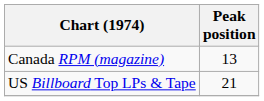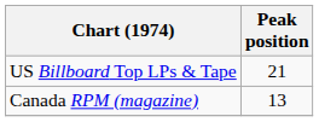 <table class="wikitable">
 <tr>
 <th>Chart  (1974)</th>
 <th>Peak<br>position</th>
 </tr>
 <tr>
+<td>US <a href='#'><em>Billboard</em> Top LPs & Tape</a></td>
+<td align="center">21</td>
+</tr>
+<tr>
 <td>Canada <em><a href='#'>RPM (magazine)</a></em></td>
 <td align="center">13</td>
 </tr>
 <tr>
-<td>US <a href='#'><em>Billboard</em> Top LPs & Tape</a></td>
-<td align="center">21</td>
-</tr>
-<tr>
 </tr>
 </table>
